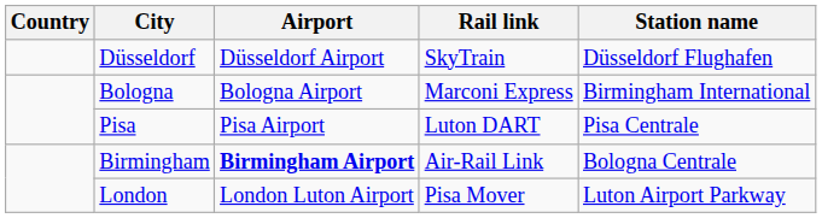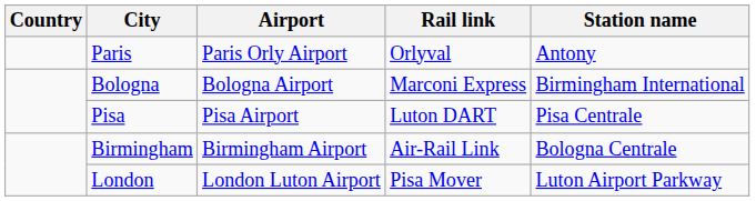 <table class="wikitable">
 <tr>
 <th>Country</th>
 <th>City</th>
 <th>Airport</th>
 <th>Rail link</th>
 <th>Station name</th>
 </tr>
 <tr>
 <td></td>
-<td><a href='#'>Düsseldorf</a></td>
-<td><a href='#'>Düsseldorf Airport</a></td>
-<td><a href='#'>SkyTrain</a></td>
-<td><a href='#'>Düsseldorf Flughafen</a></td>
+<td><a href='#'>Paris</a></td>
+<td><a href='#'>Paris Orly Airport</a></td>
+<td><a href='#'>Orlyval</a></td>
+<td><a href='#'>Antony</a></td>
 </tr>
 <tr>
 <td rowspan="2"></td>
 <td><a href='#'>Bologna</a></td>
 <td><a href='#'>Bologna Airport</a></td>
 <td><a href='#'>Marconi Express</a></td>
 <td><a href='#'>Birmingham International</a></td>
 </tr>
 <tr>
 <td><a href='#'>Pisa</a></td>
 <td><a href='#'>Pisa Airport</a></td>
 <td><a href='#'>Luton DART</a></td>
 <td><a href='#'>Pisa Centrale</a></td>
 </tr>
 <tr>
 <td rowspan="2"></td>
 <td><a href='#'>Birmingham</a></td>
-<td><strong><a href='#'>Birmingham Airport</a></strong></td>
+<td><a href='#'>Birmingham Airport</a></td>
 <td><a href='#'>Air-Rail Link</a></td>
 <td><a href='#'>Bologna Centrale</a></td>
 </tr>
 <tr>
 <td><a href='#'>London</a></td>
 <td><a href='#'>London Luton Airport</a></td>
 <td><a href='#'>Pisa Mover</a></td>
 <td><a href='#'>Luton Airport Parkway</a></td>
 </tr>
 </table>
